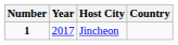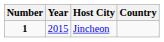 <table class="wikitable">
 <tr>
 <th>Number</th>
 <th>Year</th>
 <th>Host City</th>
 <th>Country</th>
 </tr>
 <tr>
 <td align=center><strong>1</strong></td>
-<td><a href='#'>2017</a></td>
+<td><a href='#'>2015</a></td>
 <td><a href='#'>Jincheon</a></td>
 <td></td>
 </tr>
 </table>
